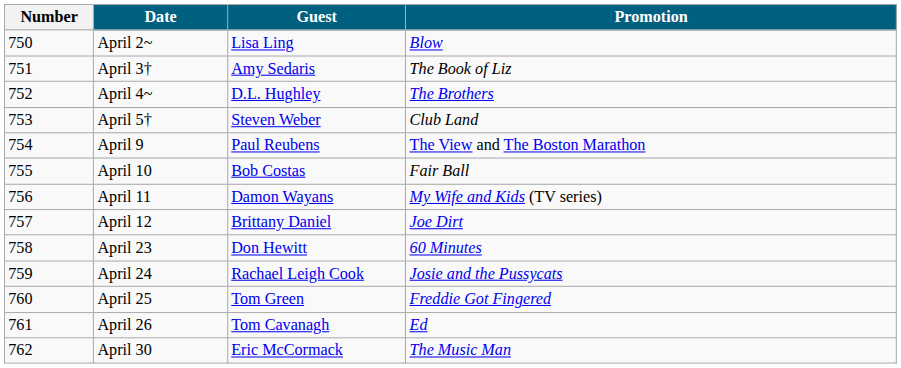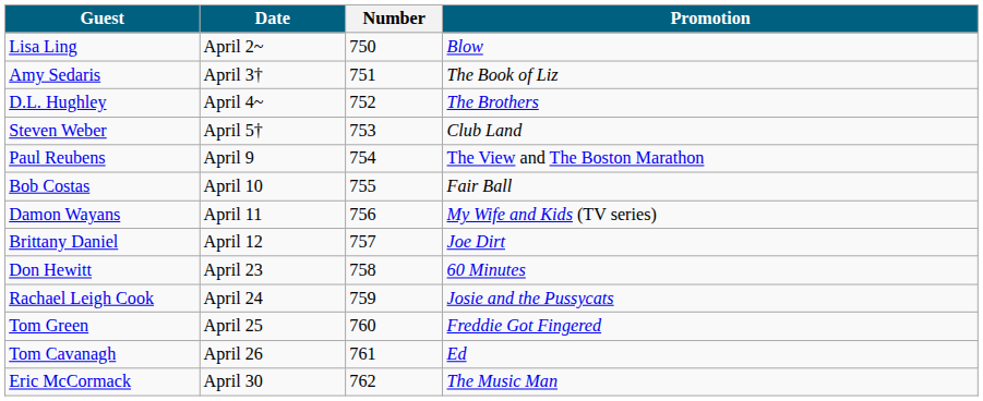 <table class="wikitable" width="100%">
 <tr bgcolor="#CCCCCC">
+<th width="20%" style="background:#006080; color:#FFFFFF">Guest</th>
+<th width="15%" style="background:#006080; color:#FFFFFF">Date</th>
 <th>Number</th>
-<th width="15%" style="background:#006080; color:#FFFFFF">Date</th>
-<th width="20%" style="background:#006080; color:#FFFFFF">Guest</th>
 <th width="55%" style="background:#006080; color:#FFFFFF">Promotion</th>
 </tr>
 <tr>
+<td><a href='#'>Lisa Ling</a></td>
+<td>April 2~</td>
 <td>750</td>
-<td>April 2~</td>
-<td><a href='#'>Lisa Ling</a></td>
 <td><em><a href='#'>Blow</a></em></td>
 </tr>
 <tr>
+<td><a href='#'>Amy Sedaris</a></td>
+<td>April 3†</td>
 <td>751</td>
-<td>April 3†</td>
-<td><a href='#'>Amy Sedaris</a></td>
 <td><em>The Book of Liz</em></td>
 </tr>
 <tr>
+<td><a href='#'>D.L. Hughley</a></td>
+<td>April 4~</td>
 <td>752</td>
-<td>April 4~</td>
-<td><a href='#'>D.L. Hughley</a></td>
 <td><em><a href='#'>The Brothers</a></em></td>
 </tr>
 <tr>
+<td><a href='#'>Steven Weber</a></td>
+<td>April 5†</td>
 <td>753</td>
-<td>April 5†</td>
-<td><a href='#'>Steven Weber</a></td>
 <td><em>Club Land</em></td>
 </tr>
 <tr>
+<td><a href='#'>Paul Reubens</a></td>
+<td>April 9</td>
 <td>754</td>
-<td>April 9</td>
-<td><a href='#'>Paul Reubens</a></td>
 <td><a href='#'>The View</a> and <a href='#'>The Boston Marathon</a></td>
 </tr>
 <tr>
+<td><a href='#'>Bob Costas</a></td>
+<td>April 10</td>
 <td>755</td>
-<td>April 10</td>
-<td><a href='#'>Bob Costas</a></td>
 <td><em>Fair Ball</em></td>
 </tr>
 <tr>
+<td><a href='#'>Damon Wayans</a></td>
+<td>April 11</td>
 <td>756</td>
-<td>April 11</td>
-<td><a href='#'>Damon Wayans</a></td>
 <td><em><a href='#'>My Wife and Kids</a></em> (TV series)</td>
 </tr>
 <tr>
+<td><a href='#'>Brittany Daniel</a></td>
+<td>April 12</td>
 <td>757</td>
-<td>April 12</td>
-<td><a href='#'>Brittany Daniel</a></td>
 <td><em><a href='#'>Joe Dirt</a></em></td>
 </tr>
 <tr>
+<td><a href='#'>Don Hewitt</a></td>
+<td>April 23</td>
 <td>758</td>
-<td>April 23</td>
-<td><a href='#'>Don Hewitt</a></td>
 <td><em><a href='#'>60 Minutes</a></em></td>
 </tr>
 <tr>
+<td><a href='#'>Rachael Leigh Cook</a></td>
+<td>April 24</td>
 <td>759</td>
-<td>April 24</td>
-<td><a href='#'>Rachael Leigh Cook</a></td>
 <td><em><a href='#'>Josie and the Pussycats</a></em></td>
 </tr>
 <tr>
+<td><a href='#'>Tom Green</a></td>
+<td>April 25</td>
 <td>760</td>
-<td>April 25</td>
-<td><a href='#'>Tom Green</a></td>
 <td><em><a href='#'>Freddie Got Fingered</a></em></td>
 </tr>
 <tr>
+<td><a href='#'>Tom Cavanagh</a></td>
+<td>April 26</td>
 <td>761</td>
-<td>April 26</td>
-<td><a href='#'>Tom Cavanagh</a></td>
 <td><em><a href='#'>Ed</a></em></td>
 </tr>
 <tr>
+<td><a href='#'>Eric McCormack</a></td>
+<td>April 30</td>
 <td>762</td>
-<td>April 30</td>
-<td><a href='#'>Eric McCormack</a></td>
 <td><em><a href='#'>The Music Man</a></em></td>
 </tr>
 </table>
